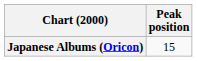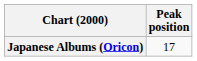 <table class="wikitable plainrowheaders" style="text-align:center">
 <tr>
 <th scope="col">Chart (2000)</th>
 <th scope="col">Peak<br>position</th>
 </tr>
 <tr>
 <th scope="row">Japanese Albums (<a href='#'>Oricon</a>)</th>
-<td>15</td>
+<td>17</td>
 </tr>
 </table>
